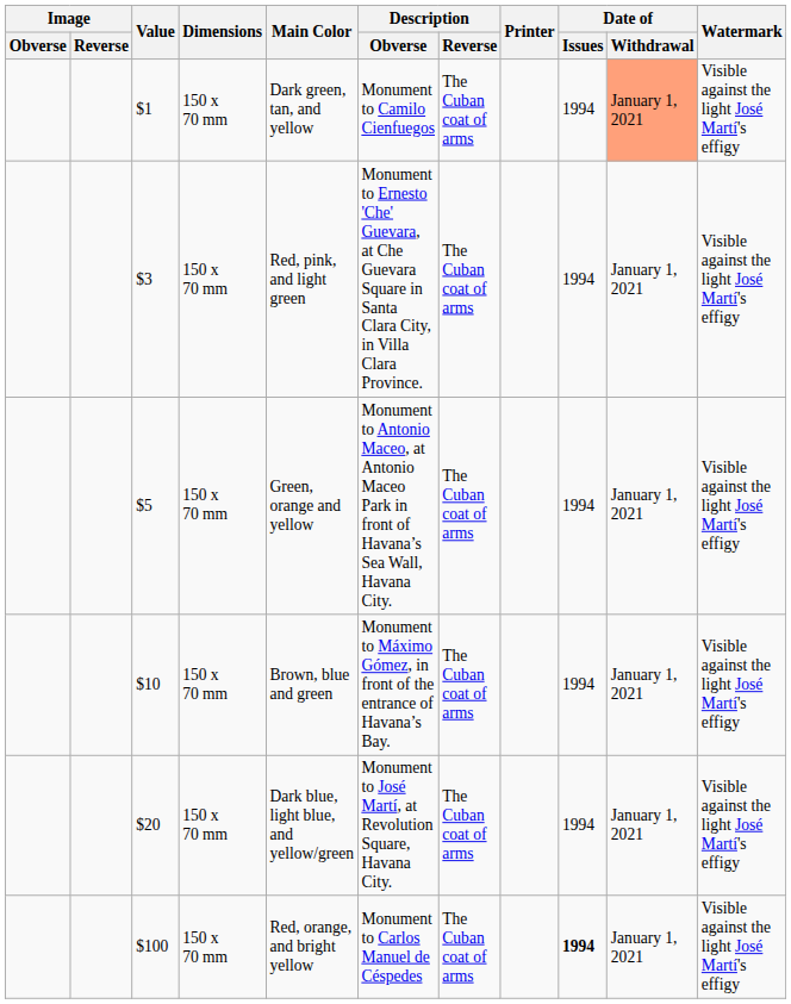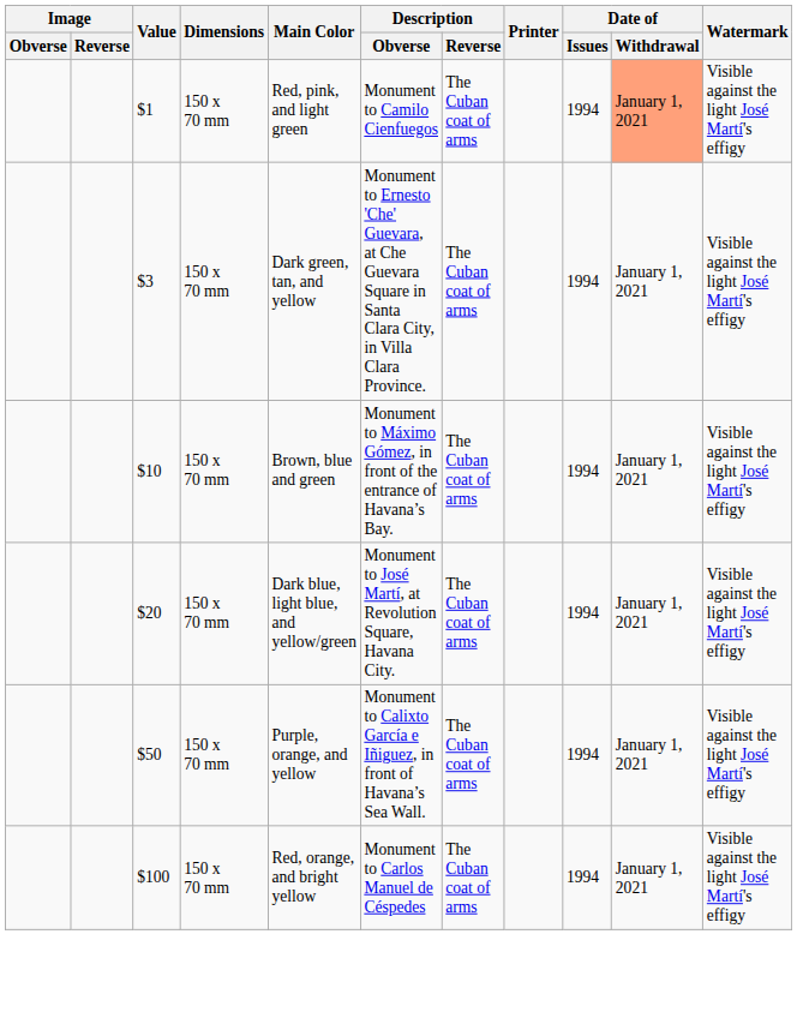 <table class="wikitable" style="font-size: 90%">
 <tr>
 <th colspan=2>Image</th>
 <th rowspan=2>Value</th>
 <th rowspan=2>Dimensions</th>
 <th rowspan=2>Main Color</th>
 <th colspan=2>Description</th>
 <th rowspan=2>Printer</th>
 <th colspan=2>Date of</th>
 <th rowspan=2>Watermark</th>
 </tr>
 <tr>
 <th>Obverse</th>
 <th>Reverse</th>
 <th>Obverse</th>
 <th>Reverse</th>
 <th>Issues</th>
 <th>Withdrawal</th>
 </tr>
 <tr>
 <td></td>
 <td></td>
 <td>$1</td>
 <td>150 x 70 mm</td>
-<td>Dark green, tan, and yellow</td>
+<td>Red, pink, and light green</td>
 <td>Monument to <a href='#'>Camilo Cienfuegos</a></td>
 <td>The <a href='#'>Cuban coat of arms</a></td>
 <td></td>
 <td>1994</td>
 <td style="background: lightsalmon;">January 1, 2021</td>
 <td>Visible against the light <a href='#'>José Martí</a>'s effigy</td>
 </tr>
 <tr>
 <td></td>
 <td></td>
 <td>$3</td>
 <td>150 x 70 mm</td>
-<td>Red, pink, and light green</td>
+<td>Dark green, tan, and yellow</td>
 <td>Monument to <a href='#'>Ernesto 'Che' Guevara</a>, at Che Guevara Square in Santa Clara City, in Villa Clara Province.</td>
-<td>The <a href='#'>Cuban coat of arms</a></td>
-<td></td>
-<td>1994</td>
-<td>January 1, 2021</td>
-<td>Visible against the light <a href='#'>José Martí</a>'s effigy</td>
-</tr>
-<tr>
-<td></td>
-<td></td>
-<td>$5</td>
-<td>150 x 70 mm</td>
-<td>Green, orange and yellow</td>
-<td>Monument to <a href='#'>Antonio Maceo</a>, at Antonio Maceo Park in front of Havana’s Sea Wall, Havana City.</td>
 <td>The <a href='#'>Cuban coat of arms</a></td>
 <td></td>
 <td>1994</td>
 <td>January 1, 2021</td>
 <td>Visible against the light <a href='#'>José Martí</a>'s effigy</td>
 </tr>
 <tr>
 <td></td>
 <td></td>
 <td>$10</td>
 <td>150 x 70 mm</td>
 <td>Brown, blue and green</td>
 <td>Monument to <a href='#'>Máximo Gómez</a>, in front of the entrance of Havana’s Bay.</td>
 <td>The <a href='#'>Cuban coat of arms</a></td>
 <td></td>
 <td>1994</td>
 <td>January 1, 2021</td>
 <td>Visible against the light <a href='#'>José Martí</a>'s effigy</td>
 </tr>
 <tr>
 <td></td>
 <td></td>
 <td>$20</td>
 <td>150 x 70 mm</td>
 <td>Dark blue, light blue, and yellow/green</td>
 <td>Monument to <a href='#'>José Martí</a>, at Revolution Square, Havana City.</td>
 <td>The <a href='#'>Cuban coat of arms</a></td>
 <td></td>
 <td>1994</td>
 <td>January 1, 2021</td>
 <td>Visible against the light <a href='#'>José Martí</a>'s effigy</td>
 </tr>
 <tr>
 <td></td>
 <td></td>
+<td>$50</td>
+<td>150 x 70 mm</td>
+<td>Purple, orange, and yellow</td>
+<td>Monument to <a href='#'>Calixto García e Iñiguez</a>, in front of Havana’s Sea Wall.</td>
+<td>The <a href='#'>Cuban coat of arms</a></td>
+<td></td>
+<td>1994</td>
+<td>January 1, 2021</td>
+<td>Visible against the light <a href='#'>José Martí</a>'s effigy</td>
+</tr>
+<tr>
+<td></td>
+<td></td>
 <td>$100</td>
 <td>150 x 70 mm</td>
 <td>Red, orange, and bright yellow</td>
 <td>Monument to <a href='#'>Carlos Manuel de Céspedes</a></td>
 <td>The <a href='#'>Cuban coat of arms</a></td>
 <td></td>
-<td><strong>1994</strong></td>
+<td>1994</td>
 <td>January 1, 2021</td>
 <td>Visible against the light <a href='#'>José Martí</a>'s effigy</td>
 </tr>
 </table>
